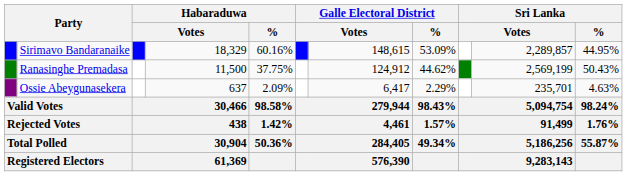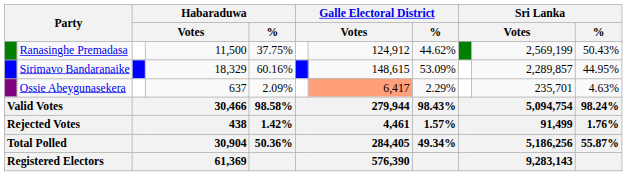 <table class="wikitable">
 <tr>
 <th colspan="2" width="144px"rowspan="2">Party</th>
 <th colspan="3" width="216px">Habaraduwa</th>
 <th colspan="3" width="216px"><a href='#'>Galle Electoral District</a></th>
 <th colspan="3" width="216px">Sri Lanka</th>
 </tr>
 <tr>
 <th colspan="2" width="144px">Votes</th>
 <th>%</th>
 <th colspan="2" width="144px">Votes</th>
 <th>%</th>
 <th colspan="2" width="144px">Votes</th>
 <th>%</th>
 </tr>
 <tr>
+<td style="background-color:green;" width="10px"></td>
+<td style="text-align:left;"><a href='#'>Ranasinghe Premadasa</a></td>
+<td style="background-color:white;" width="10px"></td>
+<td style="text-align:right;">11,500</td>
+<td style="text-align:right;">37.75%</td>
+<td style="background-color:white;" width="10px"></td>
+<td style="text-align:right;">124,912</td>
+<td style="text-align:right;">44.62%</td>
+<td style="background-color:green;" width="10px"></td>
+<td style="text-align:right;">2,569,199</td>
+<td style="text-align:right;">50.43%</td>
+</tr>
+<tr>
 <td style="background-color:blue;" width="10px"></td>
 <td style="text-align:left;"><a href='#'>Sirimavo Bandaranaike</a></td>
 <td style="background-color:blue;" width="10px"></td>
 <td style="text-align:right;">18,329</td>
 <td style="text-align:right;">60.16%</td>
 <td style="background-color:blue;" width="10px"></td>
 <td style="text-align:right;">148,615</td>
 <td style="text-align:right;">53.09%</td>
 <td style="background-color:white;" width="10px"></td>
 <td style="text-align:right;">2,289,857</td>
 <td style="text-align:right;">44.95%</td>
 </tr>
 <tr>
-<td style="background-color:green;" width="10px"></td>
-<td style="text-align:left;"><a href='#'>Ranasinghe Premadasa</a></td>
-<td style="background-color:white;" width="10px"></td>
-<td style="text-align:right;">11,500</td>
-<td style="text-align:right;">37.75%</td>
-<td style="background-color:white;" width="10px"></td>
-<td style="text-align:right;">124,912</td>
-<td style="text-align:right;">44.62%</td>
-<td style="background-color:green;" width="10px"></td>
-<td style="text-align:right;">2,569,199</td>
-<td style="text-align:right;">50.43%</td>
-</tr>
-<tr>
 <td style="background-color:purple;" width="10px"></td>
 <td style="text-align:left;"><a href='#'>Ossie Abeygunasekera</a></td>
 <td style="background-color:white;" width="10px"></td>
 <td style="text-align:right;">637</td>
 <td style="text-align:right;">2.09%</td>
 <td style="background-color:white;" width="10px"></td>
-<td style="text-align:right;">6,417</td>
+<td style="background: lightsalmon; text-align:right;">6,417</td>
 <td style="text-align:right;">2.29%</td>
 <td style="background-color:white;" width="10px"></td>
 <td style="text-align:right;">235,701</td>
 <td style="text-align:right;">4.63%</td>
 </tr>
 <tr>
 <th colspan="2" width="144px"style="text-align:left;">Valid Votes</th>
 <th style="text-align:right;"colspan="2" width="144px">30,466</th>
 <th style="text-align:right;">98.58%</th>
 <th style="text-align:right;"colspan="2" width="144px">279,944</th>
 <th style="text-align:right;">98.43%</th>
 <th style="text-align:right;"colspan="2" width="144px">5,094,754</th>
 <th style="text-align:right;">98.24%</th>
 </tr>
 <tr>
 <th colspan="2" width="144px"style="text-align:left;">Rejected Votes</th>
 <th style="text-align:right;"colspan="2" width="144px">438</th>
 <th style="text-align:right;">1.42%</th>
 <th style="text-align:right;"colspan="2" width="144px">4,461</th>
 <th style="text-align:right;">1.57%</th>
 <th style="text-align:right;"colspan="2" width="144px">91,499</th>
 <th style="text-align:right;">1.76%</th>
 </tr>
 <tr>
 <th colspan="2" width="144px"style="text-align:left;">Total Polled</th>
 <th style="text-align:right;"colspan="2" width="144px">30,904</th>
 <th style="text-align:right;">50.36%</th>
 <th style="text-align:right;"colspan="2" width="144px">284,405</th>
 <th style="text-align:right;">49.34%</th>
 <th style="text-align:right;"colspan="2" width="144px">5,186,256</th>
 <th style="text-align:right;">55.87%</th>
 </tr>
 <tr>
 <th colspan="2" width="144px"style="text-align:left;">Registered Electors</th>
 <th style="text-align:right;"colspan="2" width="144px">61,369</th>
 <th></th>
 <th style="text-align:right;"colspan="2" width="144px">576,390</th>
 <th></th>
 <th style="text-align:right;"colspan="2" width="144px">9,283,143</th>
 <th></th>
 </tr>
 </table>
